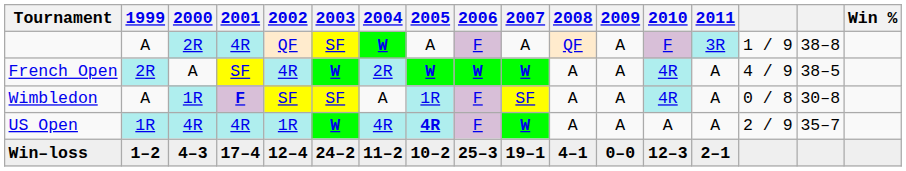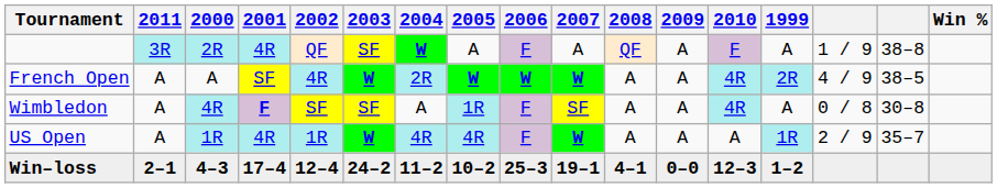 <table class=wikitable style=text-align:center;>
 <tr>
 <th>Tournament</th>
-<th><a href='#'>1999</a></th>
+<th><a href='#'>2011</a></th>
 <th><a href='#'>2000</a></th>
 <th><a href='#'>2001</a></th>
 <th><a href='#'>2002</a></th>
 <th><a href='#'>2003</a></th>
 <th><a href='#'>2004</a></th>
 <th><a href='#'>2005</a></th>
 <th><a href='#'>2006</a></th>
 <th><a href='#'>2007</a></th>
 <th><a href='#'>2008</a></th>
 <th><a href='#'>2009</a></th>
 <th><a href='#'>2010</a></th>
-<th><a href='#'>2011</a></th>
+<th><a href='#'>1999</a></th>
 <th></th>
 <th></th>
 <th>Win %</th>
 </tr>
 <tr>
 <td style="text-align:left;"></td>
-<td>A</td>
+<td style="background:#afeeee;"><a href='#'>3R</a></td>
 <td style="background:#afeeee;"><a href='#'>2R</a></td>
 <td style="background:#afeeee;"><a href='#'>4R</a></td>
 <td style="background:#ffebcd;"><a href='#'>QF</a></td>
 <td style="background:yellow;"><a href='#'>SF</a></td>
 <td style="background:lime;"><a href='#'><strong>W</strong></a></td>
 <td>A</td>
 <td style="background:thistle;"><a href='#'>F</a></td>
 <td>A</td>
 <td style="background:#ffebcd;"><a href='#'>QF</a></td>
 <td>A</td>
 <td style="background:thistle;"><a href='#'>F</a></td>
-<td style="background:#afeeee;"><a href='#'>3R</a></td>
+<td>A</td>
 <td>1 / 9</td>
 <td>38–8</td>
 <td></td>
 </tr>
 <tr>
 <td style="text-align:left;"><a href='#'>French Open</a></td>
-<td style="background:#afeeee;"><a href='#'>2R</a></td>
+<td>A</td>
 <td>A</td>
 <td style="background:yellow;"><a href='#'>SF</a></td>
 <td style="background:#afeeee;"><a href='#'>4R</a></td>
 <td style="background:lime;"><a href='#'><strong>W</strong></a></td>
 <td style="background:#afeeee;"><a href='#'>2R</a></td>
 <td style="background:lime;"><a href='#'><strong>W</strong></a></td>
 <td style="background:lime;"><a href='#'><strong>W</strong></a></td>
 <td style="background:lime;"><a href='#'><strong>W</strong></a></td>
 <td>A</td>
 <td>A</td>
 <td style="background:#afeeee;"><a href='#'>4R</a></td>
-<td>A</td>
+<td style="background:#afeeee;"><a href='#'>2R</a></td>
 <td>4 / 9</td>
 <td>38–5</td>
 <td></td>
 </tr>
 <tr>
 <td style="text-align:left;"><a href='#'>Wimbledon</a></td>
 <td>A</td>
-<td style="background:#afeeee;"><a href='#'>1R</a></td>
+<td style="background:#afeeee;"><a href='#'>4R</a></td>
 <td style="background:thistle;"><strong><a href='#'>F</a></strong></td>
 <td style="background:yellow;"><a href='#'>SF</a></td>
 <td style="background:yellow;"><a href='#'>SF</a></td>
 <td>A</td>
 <td style="background:#afeeee;"><a href='#'>1R</a></td>
 <td style="background:thistle;"><a href='#'>F</a></td>
 <td style="background:yellow;"><a href='#'>SF</a></td>
 <td>A</td>
 <td>A</td>
 <td style="background:#afeeee;"><a href='#'>4R</a></td>
 <td>A</td>
 <td>0 / 8</td>
 <td>30–8</td>
 <td></td>
 </tr>
 <tr>
 <td style="text-align:left;"><a href='#'>US Open</a></td>
+<td>A</td>
 <td style="background:#afeeee;"><a href='#'>1R</a></td>
-<td style="background:#afeeee;"><a href='#'>4R</a></td>
 <td style="background:#afeeee;"><a href='#'>4R</a></td>
 <td style="background:#afeeee;"><a href='#'>1R</a></td>
 <td style="background:lime;"><a href='#'><strong>W</strong></a></td>
 <td style="background:#afeeee;"><a href='#'>4R</a></td>
-<td style="background:#afeeee;"><strong><a href='#'>4R</a></strong></td>
+<td style="background:#afeeee;"><a href='#'>4R</a></td>
 <td style="background:thistle;"><a href='#'>F</a></td>
 <td style="background:lime;"><a href='#'><strong>W</strong></a></td>
 <td>A</td>
 <td>A</td>
 <td>A</td>
-<td>A</td>
+<td style="background:#afeeee;"><a href='#'>1R</a></td>
 <td>2 / 9</td>
 <td>35–7</td>
 <td></td>
 </tr>
 <tr style="background:#efefef; font-weight:bold;">
 <td style=text-align:left>Win–loss</td>
-<td>1–2</td>
+<td>2–1</td>
 <td>4–3</td>
 <td>17–4</td>
 <td>12–4</td>
 <td>24–2</td>
 <td>11–2</td>
 <td>10–2</td>
 <td>25–3</td>
 <td>19–1</td>
 <td>4–1</td>
 <td>0–0</td>
 <td>12–3</td>
-<td>2–1</td>
+<td>1–2</td>
 <td></td>
 <td></td>
 <td></td>
 </tr>
 </table>
